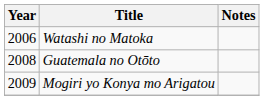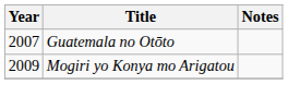 <table class="wikitable">
 <tr>
 <th>Year</th>
 <th>Title</th>
 <th>Notes</th>
 </tr>
 <tr>
-<td>2006</td>
-<td><em>Watashi no Matoka</em></td>
-<td></td>
-</tr>
-<tr>
-<td>2008</td>
+<td>2007</td>
 <td><em>Guatemala no Otōto</em></td>
 <td></td>
 </tr>
 <tr>
 <td>2009</td>
 <td><em>Mogiri yo Konya mo Arigatou</em></td>
 <td></td>
 </tr>
 <tr>
 </tr>
 </table>
